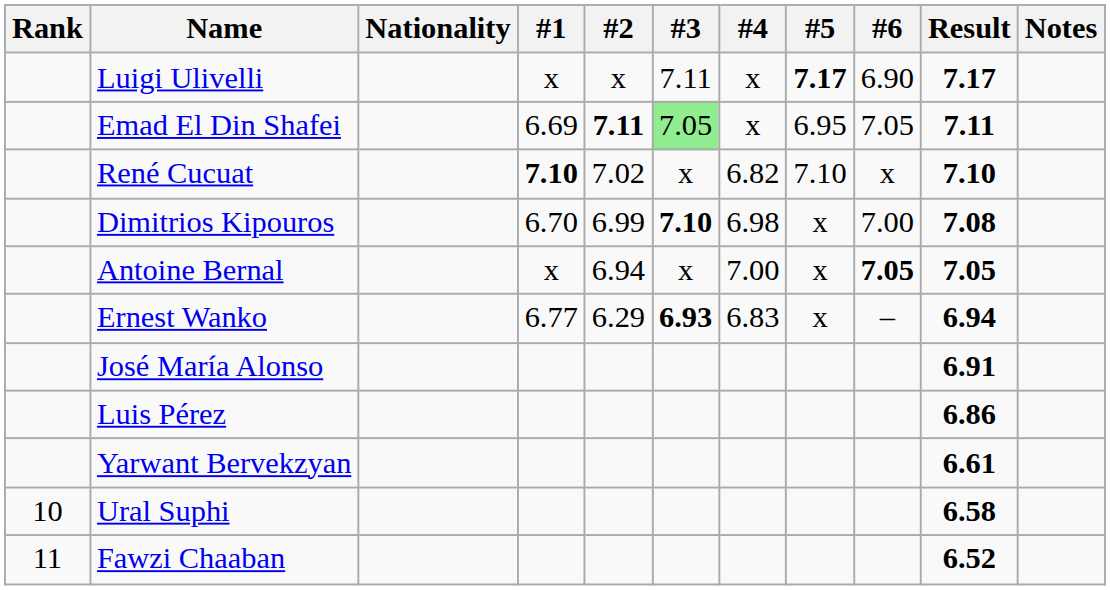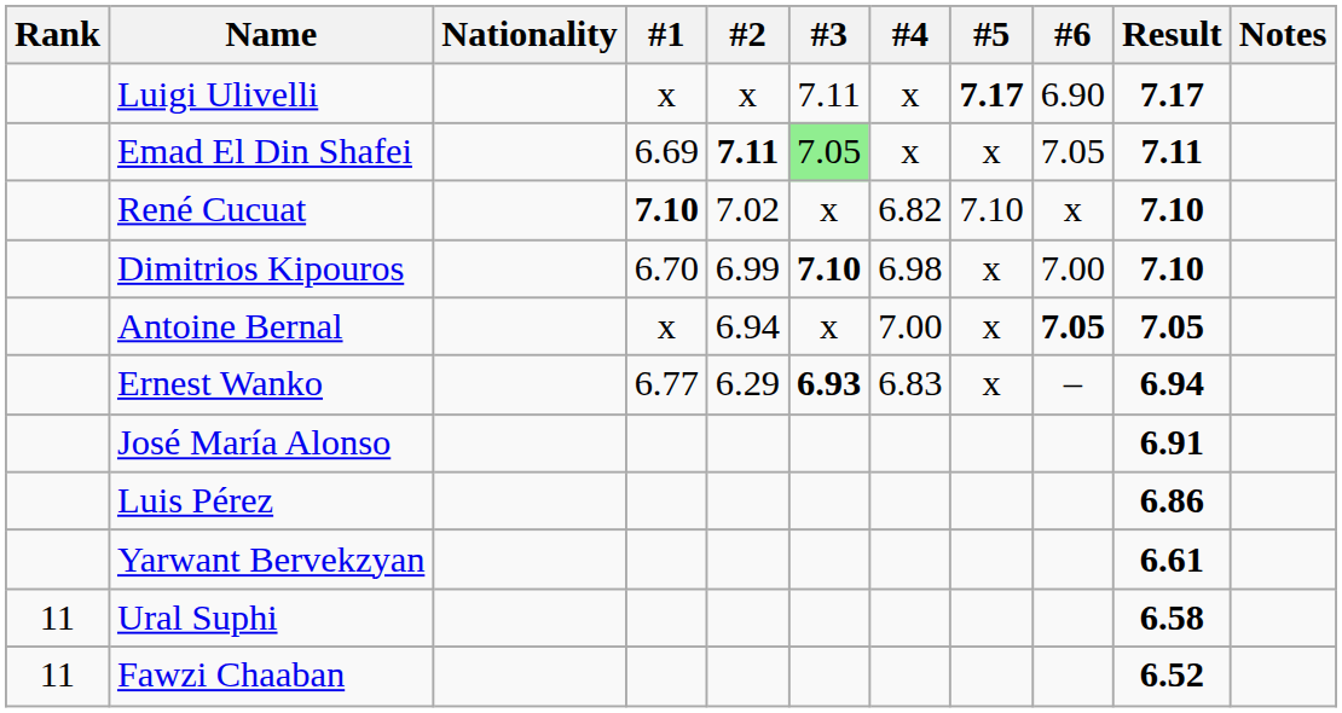 <table class="wikitable sortable" style="text-align:center">
 <tr>
 <th>Rank</th>
 <th>Name</th>
 <th>Nationality</th>
 <th>#1</th>
 <th>#2</th>
 <th>#3</th>
 <th>#4</th>
 <th>#5</th>
 <th>#6</th>
 <th>Result</th>
 <th>Notes</th>
 </tr>
 <tr>
 <td></td>
 <td align=left><a href='#'>Luigi Ulivelli</a></td>
 <td align=left></td>
 <td>x</td>
 <td>x</td>
 <td>7.11</td>
 <td>x</td>
 <td><strong>7.17</strong></td>
 <td>6.90</td>
 <td><strong>7.17</strong></td>
 <td></td>
 </tr>
 <tr>
 <td></td>
 <td align=left><a href='#'>Emad El Din Shafei</a></td>
 <td align=left></td>
 <td>6.69</td>
 <td><strong>7.11</strong></td>
 <td style="background: lightgreen;">7.05</td>
 <td>x</td>
-<td>6.95</td>
+<td>x</td>
 <td>7.05</td>
 <td><strong>7.11</strong></td>
 <td></td>
 </tr>
 <tr>
 <td></td>
 <td align=left><a href='#'>René Cucuat</a></td>
 <td align=left></td>
 <td><strong>7.10</strong></td>
 <td>7.02</td>
 <td>x</td>
 <td>6.82</td>
 <td>7.10</td>
 <td>x</td>
 <td><strong>7.10</strong></td>
 <td></td>
 </tr>
 <tr>
 <td></td>
 <td align=left><a href='#'>Dimitrios Kipouros</a></td>
 <td align=left></td>
 <td>6.70</td>
 <td>6.99</td>
 <td><strong>7.10</strong></td>
 <td>6.98</td>
 <td>x</td>
 <td>7.00</td>
-<td><strong>7.08</strong></td>
+<td><strong>7.10</strong></td>
 <td></td>
 </tr>
 <tr>
 <td></td>
 <td align=left><a href='#'>Antoine Bernal</a></td>
 <td align=left></td>
 <td>x</td>
 <td>6.94</td>
 <td>x</td>
 <td>7.00</td>
 <td>x</td>
 <td><strong>7.05</strong></td>
 <td><strong>7.05</strong></td>
 <td></td>
 </tr>
 <tr>
 <td></td>
 <td align=left><a href='#'>Ernest Wanko</a></td>
 <td align=left></td>
 <td>6.77</td>
 <td>6.29</td>
 <td><strong>6.93</strong></td>
 <td>6.83</td>
 <td>x</td>
 <td>–</td>
 <td><strong>6.94</strong></td>
 <td></td>
 </tr>
 <tr>
 <td></td>
 <td align=left><a href='#'>José María Alonso</a></td>
 <td align=left></td>
 <td></td>
 <td></td>
 <td></td>
 <td></td>
 <td></td>
 <td></td>
 <td><strong>6.91</strong></td>
 <td></td>
 </tr>
 <tr>
 <td></td>
 <td align=left><a href='#'>Luis Pérez</a></td>
 <td align=left></td>
 <td></td>
 <td></td>
 <td></td>
 <td></td>
 <td></td>
 <td></td>
 <td><strong>6.86</strong></td>
 <td></td>
 </tr>
 <tr>
 <td></td>
 <td align=left><a href='#'>Yarwant Bervekzyan</a></td>
 <td align=left></td>
 <td></td>
 <td></td>
 <td></td>
 <td></td>
 <td></td>
 <td></td>
 <td><strong>6.61</strong></td>
 <td></td>
 </tr>
 <tr>
-<td>10</td>
+<td>11</td>
 <td align=left><a href='#'>Ural Suphi</a></td>
 <td align=left></td>
 <td></td>
 <td></td>
 <td></td>
 <td></td>
 <td></td>
 <td></td>
 <td><strong>6.58</strong></td>
 <td></td>
 </tr>
 <tr>
 <td>11</td>
 <td align=left><a href='#'>Fawzi Chaaban</a></td>
 <td align=left></td>
 <td></td>
 <td></td>
 <td></td>
 <td></td>
 <td></td>
 <td></td>
 <td><strong>6.52</strong></td>
 <td></td>
 </tr>
 </table>
